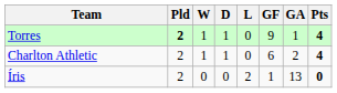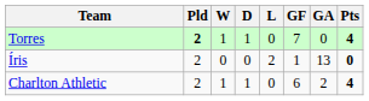 <table class="wikitable" style="text-align: center;">
 <tr>
 <th width=195>Team</th>
 <th width=20>Pld</th>
 <th width=20>W</th>
 <th width=20>D</th>
 <th width=20>L</th>
 <th width=20>GF</th>
 <th width=20>GA</th>
 <th width=20>Pts</th>
 </tr>
 <tr align="center" style="background:#ccffcc;">
 <td align="left"> <a href='#'>Torres</a></td>
 <td><strong>2</strong></td>
 <td>1</td>
 <td>1</td>
 <td>0</td>
-<td>9</td>
-<td>1</td>
-<td><strong>4</strong></td>
-</tr>
-<tr align="center">
-<td align="left"> <a href='#'>Charlton Athletic</a></td>
-<td>2</td>
-<td>1</td>
-<td>1</td>
+<td>7</td>
 <td>0</td>
-<td>6</td>
-<td>2</td>
 <td><strong>4</strong></td>
 </tr>
 <tr align="center">
 <td align="left"> <a href='#'>Íris</a></td>
 <td>2</td>
 <td>0</td>
 <td>0</td>
 <td>2</td>
 <td>1</td>
 <td>13</td>
 <td><strong>0</strong></td>
 </tr>
+<tr align="center">
+<td align="left"> <a href='#'>Charlton Athletic</a></td>
+<td>2</td>
+<td>1</td>
+<td>1</td>
+<td>0</td>
+<td>6</td>
+<td>2</td>
+<td><strong>4</strong></td>
+</tr>
 </table>
